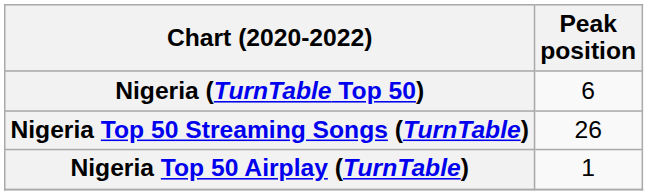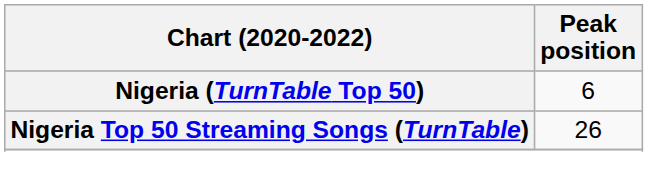 <table class="wikitable plainrowheaders sortable" style="text-align:center;">
 <tr>
 <th scope="col">Chart (2020-2022)</th>
 <th scope="col">Peak<br>position</th>
 </tr>
 <tr>
 <th scope="row">Nigeria (<a href='#'><em>TurnTable</em> Top 50</a>)</th>
 <td>6</td>
 </tr>
 <tr>
 <th scope="row">Nigeria <a href='#'>Top 50 Streaming Songs</a> (<em><a href='#'>TurnTable</a></em>)</th>
 <td>26</td>
 </tr>
 <tr>
-<th scope="row">Nigeria <a href='#'>Top 50 Airplay</a> (<em><a href='#'>TurnTable</a></em>)</th>
-<td>1</td>
-</tr>
-<tr>
 </tr>
 <tr>
 </tr>
 </table>
